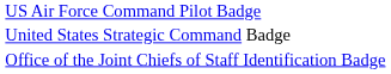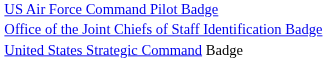 <table>
 <tr>
 <td></td>
 <td><a href='#'>US Air Force Command Pilot Badge</a></td>
 </tr>
 <tr>
 <td></td>
-<td><a href='#'>United States Strategic Command</a> Badge</td>
+<td><a href='#'>Office of the Joint Chiefs of Staff Identification Badge</a></td>
 </tr>
 <tr>
 <td></td>
-<td><a href='#'>Office of the Joint Chiefs of Staff Identification Badge</a></td>
+<td><a href='#'>United States Strategic Command</a> Badge</td>
 </tr>
 </table>
